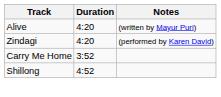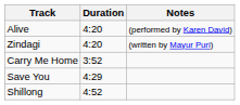 <table class="wikitable tracklist" style="font-size:95%;">
 <tr>
 <th>Track</th>
 <th>Duration</th>
 <th>Notes</th>
 </tr>
 <tr>
 <td>Alive</td>
 <td>4:20</td>
-<td><small> (written by <a href='#'>Mayur Puri</a>) </small></td>
+<td><small>(performed by <a href='#'>Karen David</a>)</small></td>
 </tr>
 <tr>
 <td>Zindagi</td>
 <td>4:20</td>
-<td><small>(performed by <a href='#'>Karen David</a>)</small></td>
+<td><small> (written by <a href='#'>Mayur Puri</a>) </small></td>
 </tr>
 <tr>
 <td>Carry Me Home</td>
 <td>3:52</td>
+<td></td>
+</tr>
+<tr>
+<td>Save You</td>
+<td>4:29</td>
 <td></td>
 </tr>
 <tr>
 <td>Shillong</td>
 <td>4:52</td>
 <td></td>
 </tr>
 </table>
